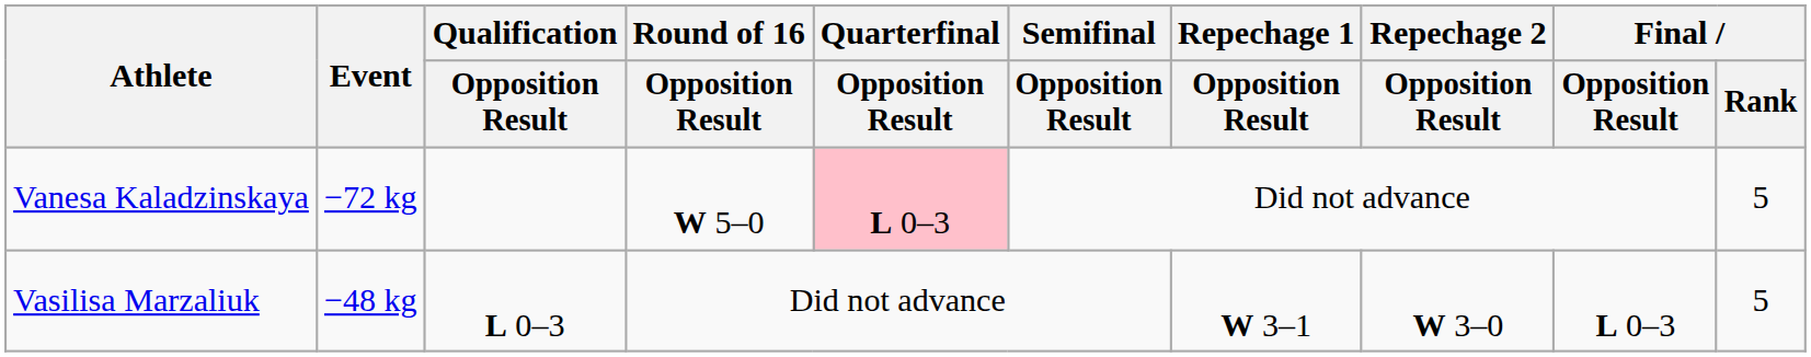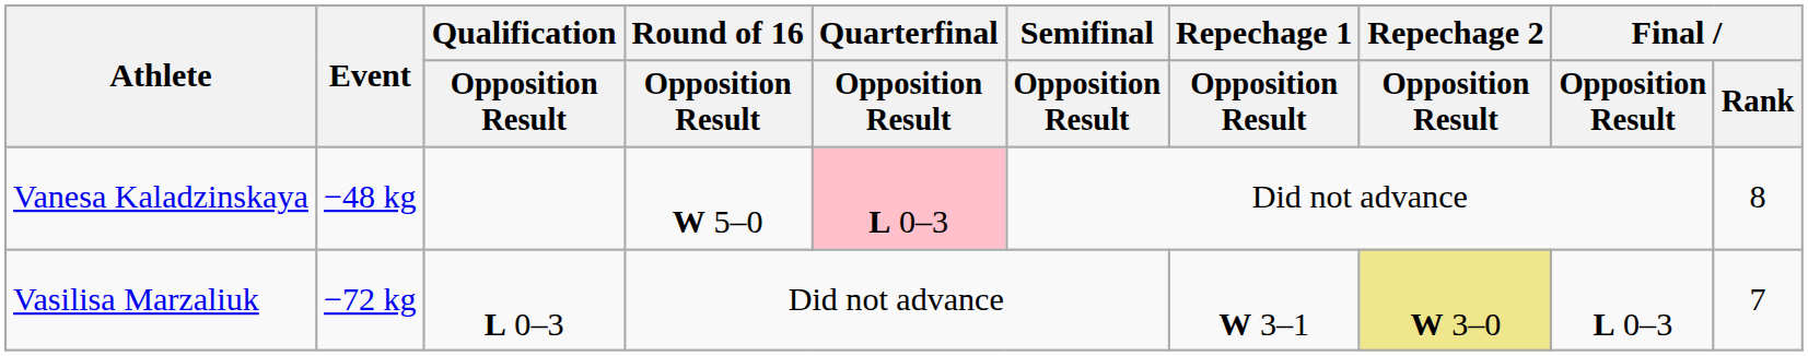 <table class="wikitable" style="font-size:90%">
 <tr>
 <th rowspan="2">Athlete</th>
 <th rowspan="2">Event</th>
 <th>Qualification</th>
 <th>Round of 16</th>
 <th>Quarterfinal</th>
 <th>Semifinal</th>
 <th>Repechage 1</th>
 <th>Repechage 2</th>
 <th colspan=2>Final / </th>
 </tr>
 <tr style="font-size: 95%">
 <th>Opposition<br>Result</th>
 <th>Opposition<br>Result</th>
 <th>Opposition<br>Result</th>
 <th>Opposition<br>Result</th>
 <th>Opposition<br>Result</th>
 <th>Opposition<br>Result</th>
 <th>Opposition<br>Result</th>
 <th>Rank</th>
 </tr>
 <tr align=center>
 <td align=left><a href='#'>Vanesa Kaladzinskaya</a></td>
-<td align=left><a href='#'>−72 kg</a></td>
+<td align=left><a href='#'>−48 kg</a></td>
 <td></td>
 <td><br><strong>W</strong> 5–0 <sup></sup></td>
 <td style="background: pink;"><br><strong>L</strong> 0–3 <sup></sup></td>
 <td colspan=4>Did not advance</td>
-<td>5</td>
+<td>8</td>
 </tr>
 <tr align=center>
 <td align=left><a href='#'>Vasilisa Marzaliuk</a></td>
-<td align=left><a href='#'>−48 kg</a></td>
+<td align=left><a href='#'>−72 kg</a></td>
 <td><br><strong>L</strong> 0–3 <sup></sup></td>
 <td colspan=3>Did not advance</td>
 <td><br><strong>W</strong> 3–1 <sup></sup></td>
-<td><br><strong>W</strong> 3–0 <sup></sup></td>
+<td style="background: khaki;"><br><strong>W</strong> 3–0 <sup></sup></td>
 <td><br><strong>L</strong> 0–3 <sup></sup></td>
-<td>5</td>
+<td>7</td>
 </tr>
 </table>
